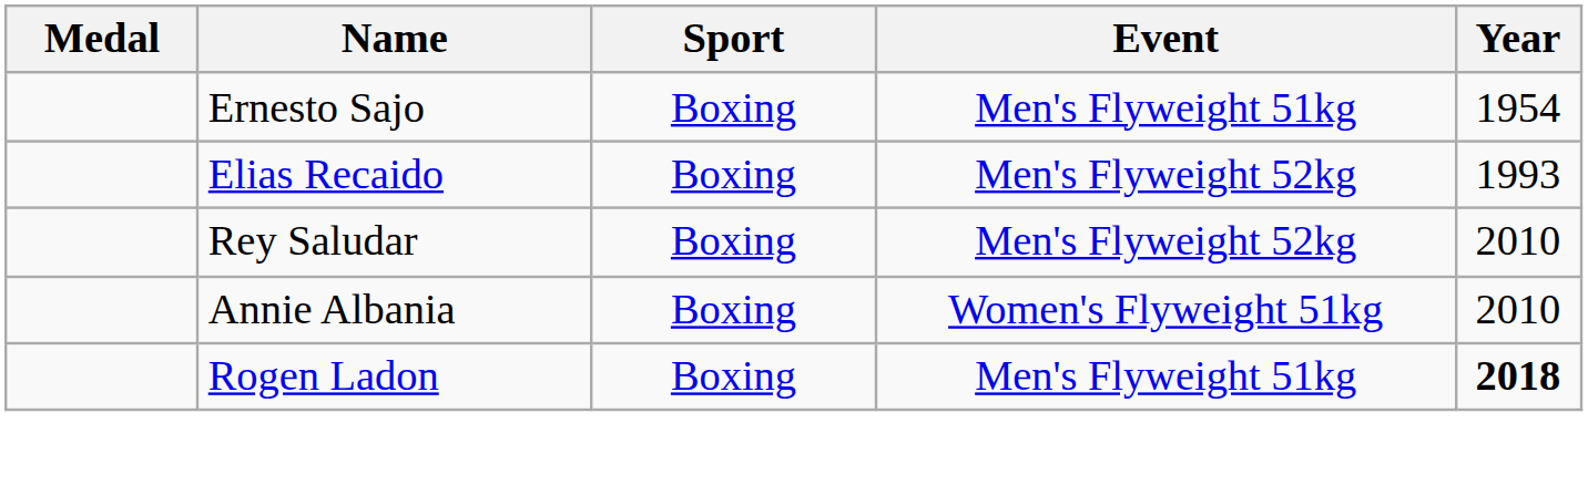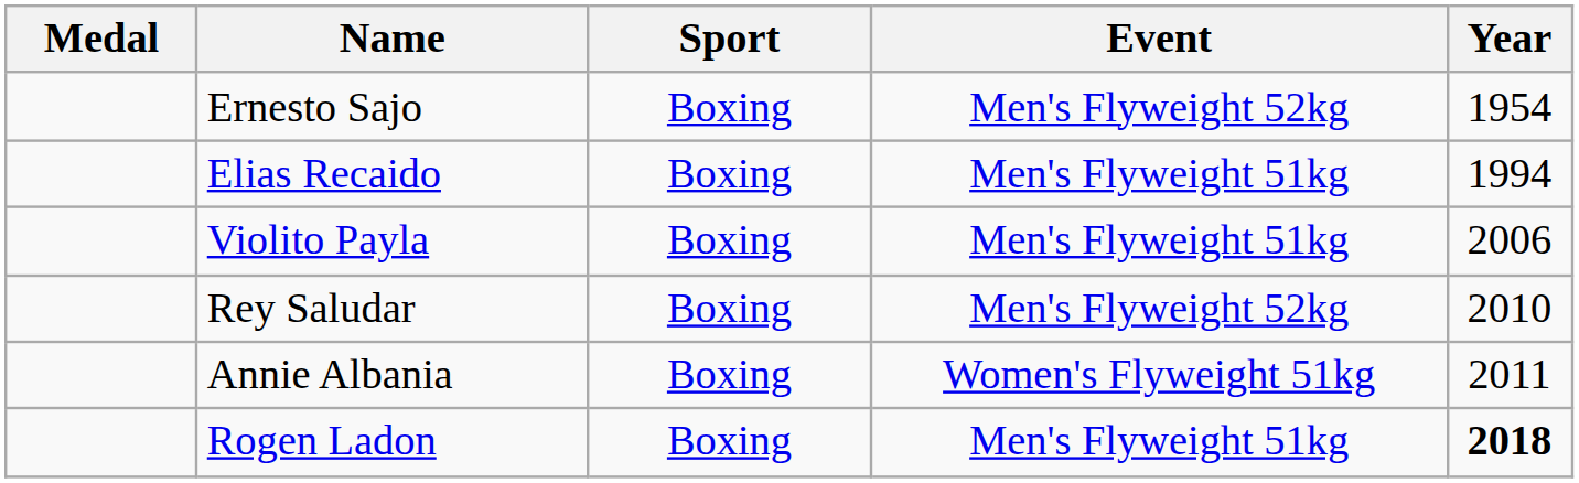 <table class="wikitable"  style="font-size:100%;  text-align:center;">
 <tr>
 <th width="65">Medal</th>
 <th width="140">Name</th>
 <th width="100">Sport</th>
 <th width="210">Event</th>
 <th width="40">Year</th>
 </tr>
 <tr>
 <td></td>
 <td align=left>Ernesto Sajo</td>
 <td><a href='#'>Boxing</a></td>
-<td><a href='#'>Men's Flyweight 51kg</a></td>
+<td><a href='#'>Men's Flyweight 52kg</a></td>
 <td>1954</td>
 </tr>
 <tr>
 <td></td>
 <td align=left><a href='#'>Elias Recaido</a></td>
 <td><a href='#'>Boxing</a></td>
-<td><a href='#'>Men's Flyweight 52kg</a></td>
-<td>1993</td>
+<td><a href='#'>Men's Flyweight 51kg</a></td>
+<td>1994</td>
+</tr>
+<tr>
+<td></td>
+<td align=left><a href='#'>Violito Payla</a></td>
+<td><a href='#'>Boxing</a></td>
+<td><a href='#'>Men's Flyweight 51kg</a></td>
+<td>2006</td>
 </tr>
 <tr>
 <td></td>
 <td align=left>Rey Saludar</td>
 <td><a href='#'>Boxing</a></td>
 <td><a href='#'>Men's Flyweight 52kg</a></td>
 <td>2010</td>
 </tr>
 <tr>
 <td></td>
 <td align=left>Annie Albania</td>
 <td><a href='#'>Boxing</a></td>
 <td><a href='#'>Women's Flyweight 51kg</a></td>
-<td>2010</td>
+<td>2011</td>
 </tr>
 <tr>
 <td></td>
 <td align=left><a href='#'>Rogen Ladon</a></td>
 <td><a href='#'>Boxing</a></td>
 <td><a href='#'>Men's Flyweight 51kg</a></td>
 <td><strong>2018</strong></td>
 </tr>
 </table>
